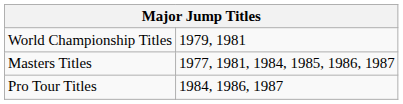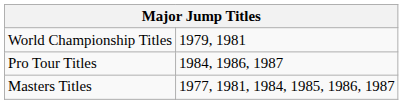 <table class="wikitable">
 <tr>
 <th colspan="2">Major Jump Titles</th>
 </tr>
 <tr>
 <td>World Championship Titles</td>
 <td>1979, 1981</td>
 </tr>
 <tr>
+<td>Pro Tour Titles</td>
+<td>1984, 1986, 1987</td>
+</tr>
+<tr>
 <td>Masters Titles</td>
 <td>1977, 1981, 1984, 1985, 1986, 1987</td>
 </tr>
-<tr>
-<td>Pro Tour Titles</td>
-<td>1984, 1986, 1987</td>
-</tr>
 </table>
